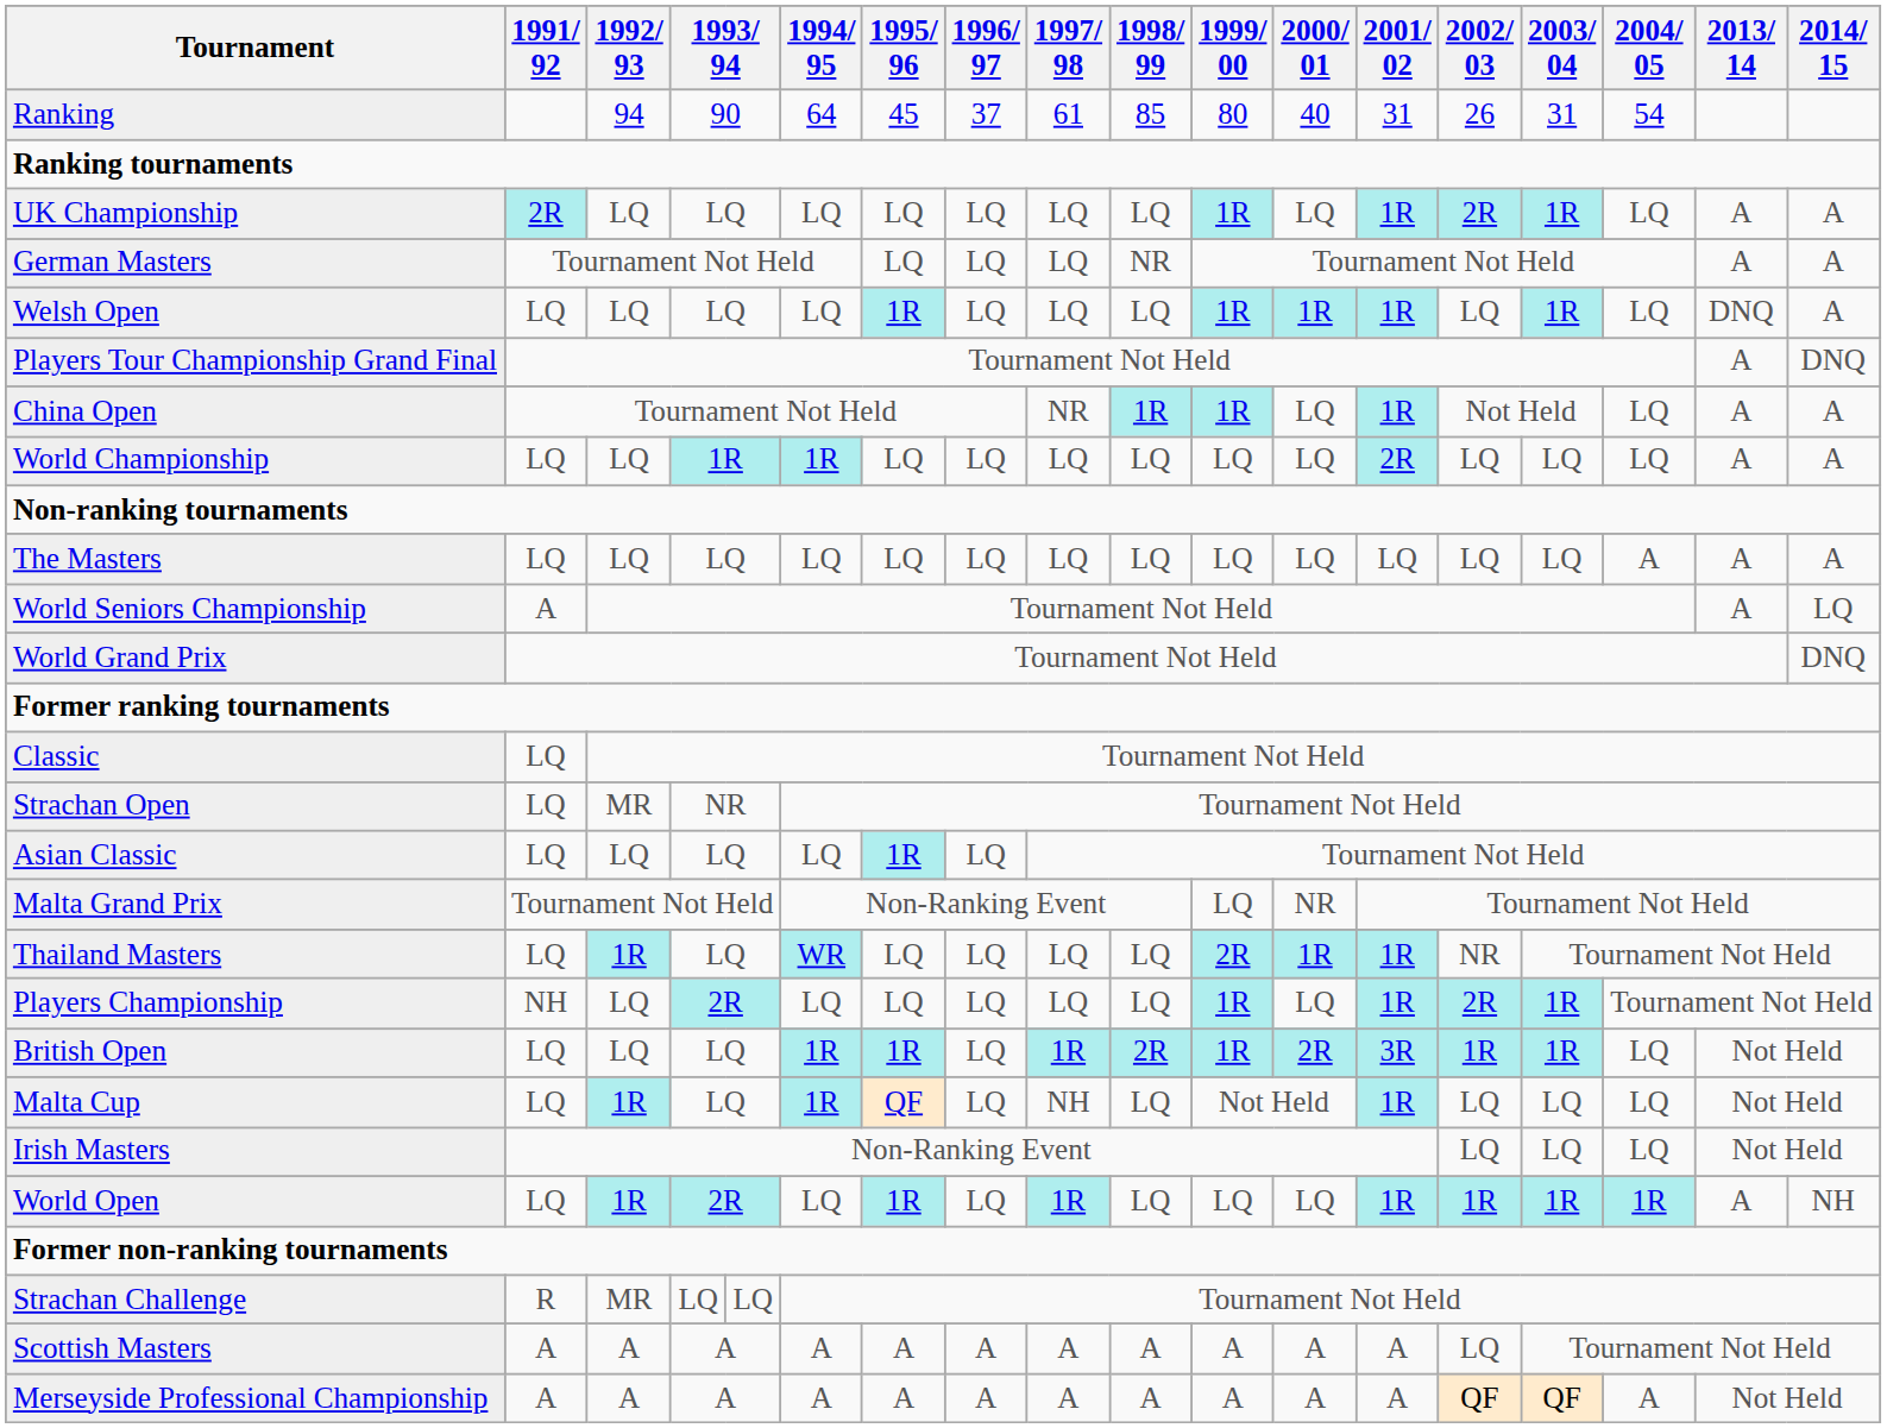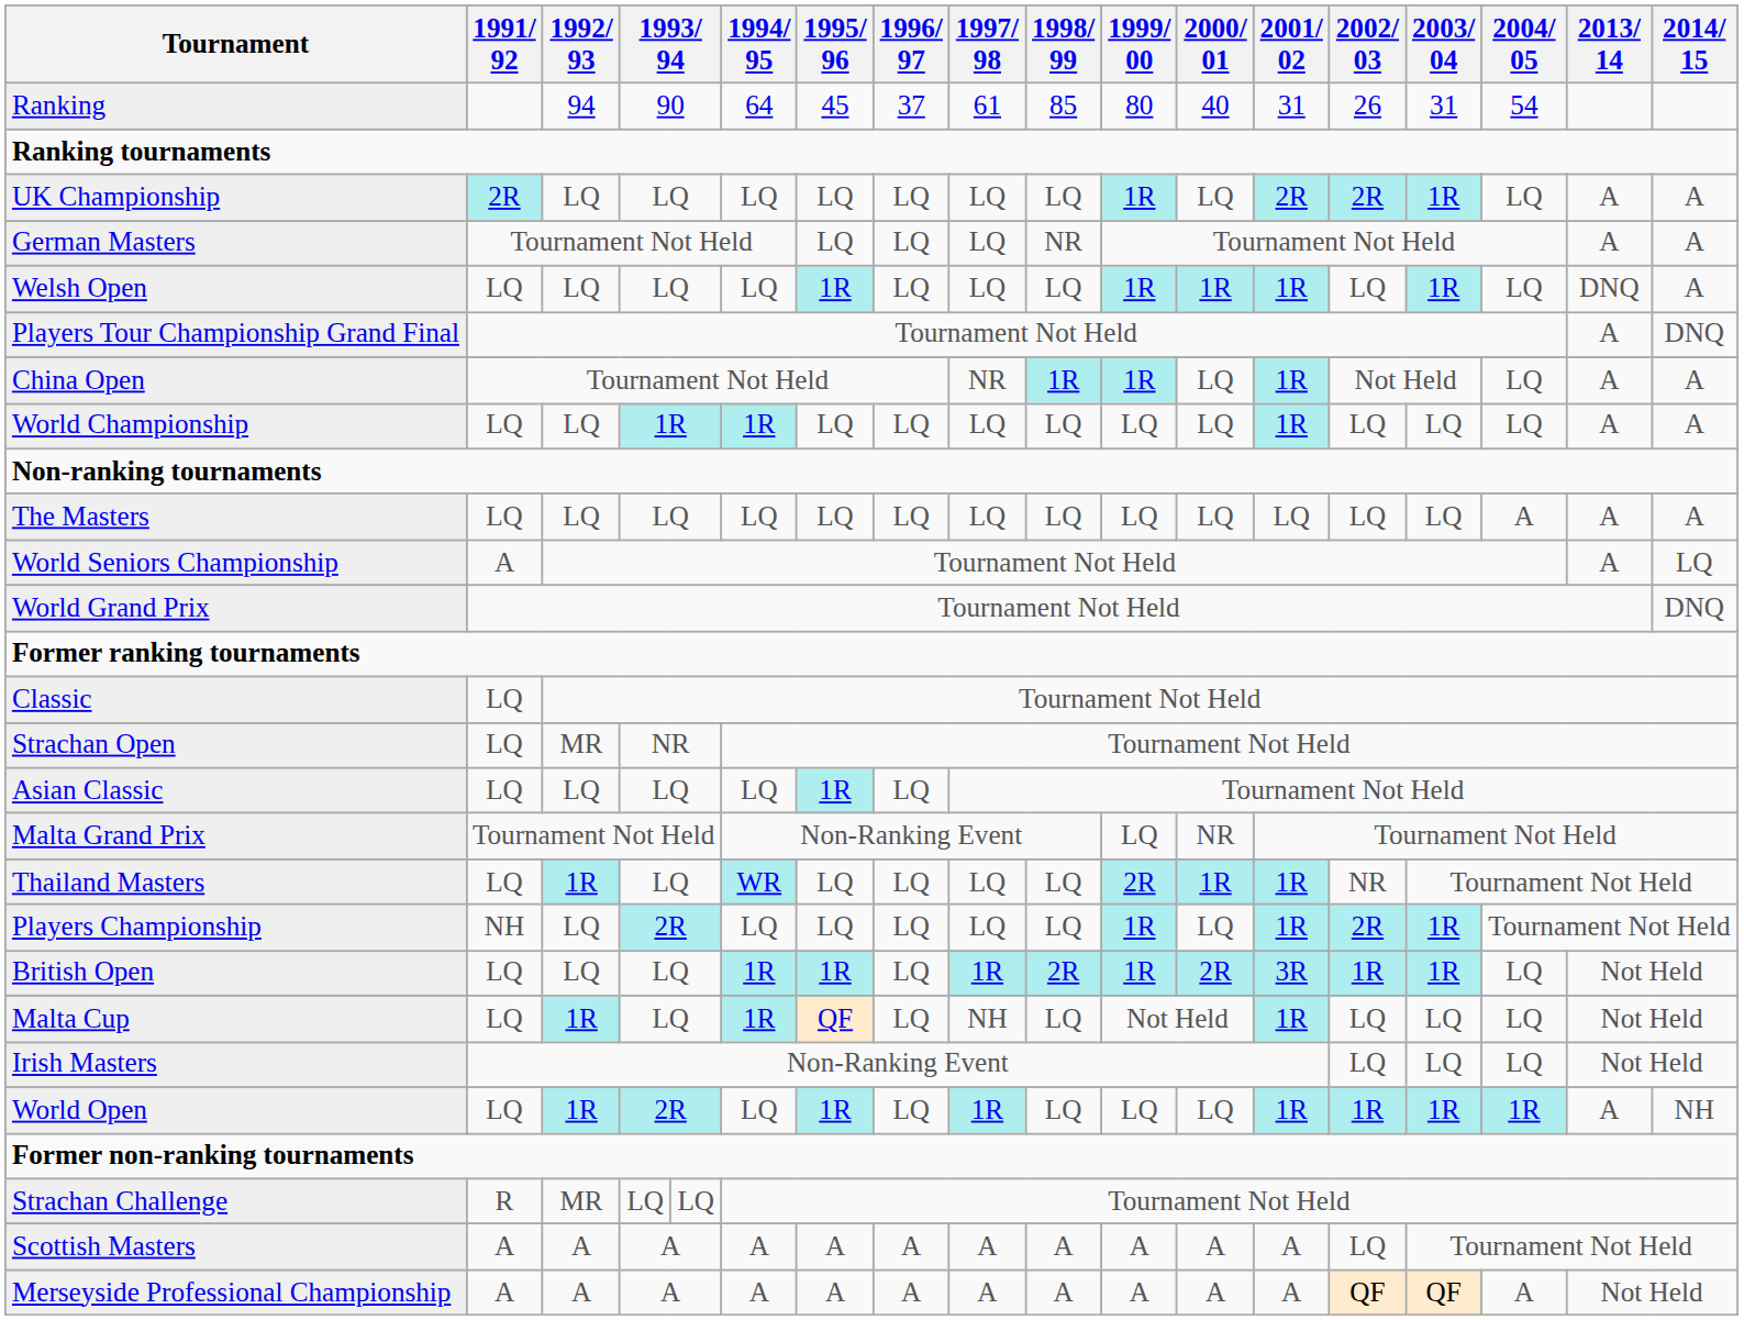 <table class="wikitable" style="font-size:85%">
 <tr>
 <th>Tournament</th>
 <th><a href='#'>1991/<br>92</a></th>
 <th><a href='#'>1992/<br>93</a></th>
 <th colspan="2"><a href='#'>1993/<br>94</a></th>
 <th><a href='#'>1994/<br>95</a></th>
 <th><a href='#'>1995/<br>96</a></th>
 <th><a href='#'>1996/<br>97</a></th>
 <th><a href='#'>1997/<br>98</a></th>
 <th><a href='#'>1998/<br>99</a></th>
 <th><a href='#'>1999/<br>00</a></th>
 <th><a href='#'>2000/<br>01</a></th>
 <th><a href='#'>2001/<br>02</a></th>
 <th><a href='#'>2002/<br>03</a></th>
 <th><a href='#'>2003/<br>04</a></th>
 <th><a href='#'>2004/<br>05</a></th>
 <th><a href='#'>2013/<br>14</a></th>
 <th><a href='#'>2014/<br>15</a></th>
 </tr>
 <tr>
 <td style="background:#EFEFEF;"><a href='#'>Ranking</a></td>
 <td align="center"></td>
 <td align="center"><a href='#'>94</a></td>
 <td align="center" colspan="2"><a href='#'>90</a></td>
 <td align="center"><a href='#'>64</a></td>
 <td align="center"><a href='#'>45</a></td>
 <td align="center"><a href='#'>37</a></td>
 <td align="center"><a href='#'>61</a></td>
 <td align="center"><a href='#'>85</a></td>
 <td align="center"><a href='#'>80</a></td>
 <td align="center"><a href='#'>40</a></td>
 <td align="center"><a href='#'>31</a></td>
 <td align="center"><a href='#'>26</a></td>
 <td align="center"><a href='#'>31</a></td>
 <td align="center"><a href='#'>54</a></td>
 <td align="center"></td>
 <td align="center"></td>
 </tr>
 <tr>
 <td colspan="20"><strong>Ranking tournaments</strong></td>
 </tr>
 <tr>
 <td style="background:#EFEFEF;"><a href='#'>UK Championship</a></td>
 <td align="center" style="background:#afeeee;"><a href='#'>2R</a></td>
 <td align="center" style="color:#555555;">LQ</td>
 <td align="center" colspan="2" style="color:#555555;">LQ</td>
 <td align="center" style="color:#555555;">LQ</td>
 <td align="center" style="color:#555555;">LQ</td>
 <td align="center" style="color:#555555;">LQ</td>
 <td align="center" style="color:#555555;">LQ</td>
 <td align="center" style="color:#555555;">LQ</td>
 <td align="center" style="background:#afeeee;"><a href='#'>1R</a></td>
 <td align="center" style="color:#555555;">LQ</td>
-<td align="center" style="background:#afeeee;"><a href='#'>1R</a></td>
+<td align="center" style="background:#afeeee;"><a href='#'>2R</a></td>
 <td align="center" style="background:#afeeee;"><a href='#'>2R</a></td>
 <td align="center" style="background:#afeeee;"><a href='#'>1R</a></td>
 <td align="center" style="color:#555555;">LQ</td>
 <td align="center" style="color:#555555;">A</td>
 <td align="center" style="color:#555555;">A</td>
 </tr>
 <tr>
 <td style="background:#EFEFEF;"><a href='#'>German Masters</a></td>
 <td align="center" colspan="5" style="color:#555555;">Tournament Not Held</td>
 <td align="center" style="color:#555555;">LQ</td>
 <td align="center" style="color:#555555;">LQ</td>
 <td align="center" style="color:#555555;">LQ</td>
 <td align="center" style="color:#555555;">NR</td>
 <td align="center" colspan="6" style="color:#555555;">Tournament Not Held</td>
 <td align="center" style="color:#555555;">A</td>
 <td align="center" style="color:#555555;">A</td>
 </tr>
 <tr>
 <td style="background:#EFEFEF;"><a href='#'>Welsh Open</a></td>
 <td align="center" style="color:#555555;">LQ</td>
 <td align="center" style="color:#555555;">LQ</td>
 <td align="center" colspan="2" style="color:#555555;">LQ</td>
 <td align="center" style="color:#555555;">LQ</td>
 <td align="center" style="background:#afeeee;"><a href='#'>1R</a></td>
 <td align="center" style="color:#555555;">LQ</td>
 <td align="center" style="color:#555555;">LQ</td>
 <td align="center" style="color:#555555;">LQ</td>
 <td align="center" style="background:#afeeee;"><a href='#'>1R</a></td>
 <td align="center" style="background:#afeeee;"><a href='#'>1R</a></td>
 <td align="center" style="background:#afeeee;"><a href='#'>1R</a></td>
 <td align="center" style="color:#555555;">LQ</td>
 <td align="center" style="background:#afeeee;"><a href='#'>1R</a></td>
 <td align="center" style="color:#555555;">LQ</td>
 <td align="center" style="color:#555555;">DNQ</td>
 <td align="center" style="color:#555555;">A</td>
 </tr>
 <tr>
 <td style="background:#EFEFEF;"><a href='#'>Players Tour Championship Grand Final</a></td>
 <td align="center" colspan="15" style="color:#555555;">Tournament Not Held</td>
 <td align="center" style="color:#555555;">A</td>
 <td align="center" style="color:#555555;">DNQ</td>
 </tr>
 <tr>
 <td style="background:#EFEFEF;"><a href='#'>China Open</a></td>
 <td align="center" colspan="7" style="color:#555555;">Tournament Not Held</td>
 <td align="center" style="color:#555555;">NR</td>
 <td align="center" style="background:#afeeee;"><a href='#'>1R</a></td>
 <td align="center" style="background:#afeeee;"><a href='#'>1R</a></td>
 <td align="center" style="color:#555555;">LQ</td>
 <td align="center" style="background:#afeeee;"><a href='#'>1R</a></td>
 <td align="center" colspan="2" style="color:#555555;">Not Held</td>
 <td align="center" style="color:#555555;">LQ</td>
 <td align="center" style="color:#555555;">A</td>
 <td align="center" style="color:#555555;">A</td>
 </tr>
 <tr>
 <td style="background:#EFEFEF;"><a href='#'>World Championship</a></td>
 <td align="center" style="color:#555555;">LQ</td>
 <td align="center" style="color:#555555;">LQ</td>
 <td align="center" colspan="2" style="background:#afeeee;"><a href='#'>1R</a></td>
 <td align="center" style="background:#afeeee;"><a href='#'>1R</a></td>
 <td align="center" style="color:#555555;">LQ</td>
 <td align="center" style="color:#555555;">LQ</td>
 <td align="center" style="color:#555555;">LQ</td>
 <td align="center" style="color:#555555;">LQ</td>
 <td align="center" style="color:#555555;">LQ</td>
 <td align="center" style="color:#555555;">LQ</td>
-<td align="center" style="background:#afeeee;"><a href='#'>2R</a></td>
+<td align="center" style="background:#afeeee;"><a href='#'>1R</a></td>
 <td align="center" style="color:#555555;">LQ</td>
 <td align="center" style="color:#555555;">LQ</td>
 <td align="center" style="color:#555555;">LQ</td>
 <td align="center" style="color:#555555;">A</td>
 <td align="center" style="color:#555555;">A</td>
 </tr>
 <tr>
 <td colspan="20"><strong>Non-ranking tournaments</strong></td>
 </tr>
 <tr>
 <td style="background:#EFEFEF;"><a href='#'>The Masters</a></td>
 <td align="center" style="color:#555555;">LQ</td>
 <td align="center" style="color:#555555;">LQ</td>
 <td align="center" colspan="2" style="color:#555555;">LQ</td>
 <td align="center" style="color:#555555;">LQ</td>
 <td align="center" style="color:#555555;">LQ</td>
 <td align="center" style="color:#555555;">LQ</td>
 <td align="center" style="color:#555555;">LQ</td>
 <td align="center" style="color:#555555;">LQ</td>
 <td align="center" style="color:#555555;">LQ</td>
 <td align="center" style="color:#555555;">LQ</td>
 <td align="center" style="color:#555555;">LQ</td>
 <td align="center" style="color:#555555;">LQ</td>
 <td align="center" style="color:#555555;">LQ</td>
 <td align="center" style="color:#555555;">A</td>
 <td align="center" style="color:#555555;">A</td>
 <td align="center" style="color:#555555;">A</td>
 </tr>
 <tr>
 <td style="background:#EFEFEF;"><a href='#'>World Seniors Championship</a></td>
 <td align="center" style="color:#555555;">A</td>
 <td align="center" colspan="14" style="color:#555555;">Tournament Not Held</td>
 <td align="center" style="color:#555555;">A</td>
 <td align="center" style="color:#555555;">LQ</td>
 </tr>
 <tr>
 <td style="background:#EFEFEF;"><a href='#'>World Grand Prix</a></td>
 <td align="center" colspan="16" style="color:#555555;">Tournament Not Held</td>
 <td align="center" style="color:#555555;">DNQ</td>
 </tr>
 <tr>
 <td colspan="20"><strong>Former ranking tournaments</strong></td>
 </tr>
 <tr>
 <td style="background:#EFEFEF;"><a href='#'>Classic</a></td>
 <td align="center" style="color:#555555;">LQ</td>
 <td align="center" colspan="20" style="color:#555555;">Tournament Not Held</td>
 </tr>
 <tr>
 <td style="background:#EFEFEF;"><a href='#'>Strachan Open</a></td>
 <td align="center" style="color:#555555;">LQ</td>
 <td align="center" style="color:#555555;">MR</td>
 <td align="center" colspan="2" style="color:#555555;">NR</td>
 <td align="center" colspan="20" style="color:#555555;">Tournament Not Held</td>
 </tr>
 <tr>
 <td style="background:#EFEFEF;"><a href='#'>Asian Classic</a></td>
 <td align="center" style="color:#555555;">LQ</td>
 <td align="center" style="color:#555555;">LQ</td>
 <td align="center" colspan="2" style="color:#555555;">LQ</td>
 <td align="center" style="color:#555555;">LQ</td>
 <td align="center" style="background:#afeeee;"><a href='#'>1R</a></td>
 <td align="center" style="color:#555555;">LQ</td>
 <td align="center" colspan="20" style="color:#555555;">Tournament Not Held</td>
 </tr>
 <tr>
 <td style="background:#EFEFEF;"><a href='#'>Malta Grand Prix</a></td>
 <td align="center" colspan="4" style="color:#555555;">Tournament Not Held</td>
 <td align="center" colspan="5" style="color:#555555;">Non-Ranking Event</td>
 <td align="center" style="color:#555555;">LQ</td>
 <td align="center" style="color:#555555;">NR</td>
 <td align="center" colspan="20" style="color:#555555;">Tournament Not Held</td>
 </tr>
 <tr>
 <td style="background:#EFEFEF;"><a href='#'>Thailand Masters</a></td>
 <td align="center" style="color:#555555;">LQ</td>
 <td align="center" style="background:#afeeee;"><a href='#'>1R</a></td>
 <td align="center" colspan="2" style="color:#555555;">LQ</td>
 <td align="center" style="background:#afeeee;"><a href='#'>WR</a></td>
 <td align="center" style="color:#555555;">LQ</td>
 <td align="center" style="color:#555555;">LQ</td>
 <td align="center" style="color:#555555;">LQ</td>
 <td align="center" style="color:#555555;">LQ</td>
 <td align="center" style="background:#afeeee;"><a href='#'>2R</a></td>
 <td align="center" style="background:#afeeee;"><a href='#'>1R</a></td>
 <td align="center" style="background:#afeeee;"><a href='#'>1R</a></td>
 <td align="center" style="color:#555555;">NR</td>
 <td align="center" colspan="20" style="color:#555555;">Tournament Not Held</td>
 </tr>
 <tr>
 <td style="background:#EFEFEF;"><a href='#'>Players Championship</a></td>
 <td align="center" style="color:#555555;">NH</td>
 <td align="center" style="color:#555555;">LQ</td>
 <td align="center" colspan="2" style="background:#afeeee;"><a href='#'>2R</a></td>
 <td align="center" style="color:#555555;">LQ</td>
 <td align="center" style="color:#555555;">LQ</td>
 <td align="center" style="color:#555555;">LQ</td>
 <td align="center" style="color:#555555;">LQ</td>
 <td align="center" style="color:#555555;">LQ</td>
 <td align="center" style="background:#afeeee;"><a href='#'>1R</a></td>
 <td align="center" style="color:#555555;">LQ</td>
 <td align="center" style="background:#afeeee;"><a href='#'>1R</a></td>
 <td align="center" style="background:#afeeee;"><a href='#'>2R</a></td>
 <td align="center" style="background:#afeeee;"><a href='#'>1R</a></td>
 <td align="center" colspan="20" style="color:#555555;">Tournament Not Held</td>
 </tr>
 <tr>
 <td style="background:#EFEFEF;"><a href='#'>British Open</a></td>
 <td align="center" style="color:#555555;">LQ</td>
 <td align="center" style="color:#555555;">LQ</td>
 <td align="center" colspan="2" style="color:#555555;">LQ</td>
 <td align="center" style="background:#afeeee;"><a href='#'>1R</a></td>
 <td align="center" style="background:#afeeee;"><a href='#'>1R</a></td>
 <td align="center" style="color:#555555;">LQ</td>
 <td align="center" style="background:#afeeee;"><a href='#'>1R</a></td>
 <td align="center" style="background:#afeeee;"><a href='#'>2R</a></td>
 <td align="center" style="background:#afeeee;"><a href='#'>1R</a></td>
 <td align="center" style="background:#afeeee;"><a href='#'>2R</a></td>
 <td align="center" style="background:#afeeee;"><a href='#'>3R</a></td>
 <td align="center" style="background:#afeeee;"><a href='#'>1R</a></td>
 <td align="center" style="background:#afeeee;"><a href='#'>1R</a></td>
 <td align="center" style="color:#555555;">LQ</td>
 <td align="center" colspan="20" style="color:#555555;">Not Held</td>
 </tr>
 <tr>
 <td style="background:#EFEFEF;"><a href='#'>Malta Cup</a></td>
 <td align="center" style="color:#555555;">LQ</td>
 <td align="center" style="background:#afeeee;"><a href='#'>1R</a></td>
 <td align="center" colspan="2" style="color:#555555;">LQ</td>
 <td align="center" style="background:#afeeee;"><a href='#'>1R</a></td>
 <td align="center" style="background:#ffebcd;"><a href='#'>QF</a></td>
 <td align="center" style="color:#555555;">LQ</td>
 <td align="center" style="color:#555555;">NH</td>
 <td align="center" style="color:#555555;">LQ</td>
 <td align="center" colspan="2" style="color:#555555;">Not Held</td>
 <td align="center" style="background:#afeeee;"><a href='#'>1R</a></td>
 <td align="center" style="color:#555555;">LQ</td>
 <td align="center" style="color:#555555;">LQ</td>
 <td align="center" style="color:#555555;">LQ</td>
 <td align="center" colspan="20" style="color:#555555;">Not Held</td>
 </tr>
 <tr>
 <td style="background:#EFEFEF;"><a href='#'>Irish Masters</a></td>
 <td align="center" colspan="12" style="color:#555555;">Non-Ranking Event</td>
 <td align="center" style="color:#555555;">LQ</td>
 <td align="center" style="color:#555555;">LQ</td>
 <td align="center" style="color:#555555;">LQ</td>
 <td align="center" colspan="20" style="color:#555555;">Not Held</td>
 </tr>
 <tr>
 <td style="background:#EFEFEF;"><a href='#'>World Open</a></td>
 <td align="center" style="color:#555555;">LQ</td>
 <td align="center" style="background:#afeeee;"><a href='#'>1R</a></td>
 <td align="center" colspan="2" style="background:#afeeee;"><a href='#'>2R</a></td>
 <td align="center" style="color:#555555;">LQ</td>
 <td align="center" style="background:#afeeee;"><a href='#'>1R</a></td>
 <td align="center" style="color:#555555;">LQ</td>
 <td align="center" style="background:#afeeee;"><a href='#'>1R</a></td>
 <td align="center" style="color:#555555;">LQ</td>
 <td align="center" style="color:#555555;">LQ</td>
 <td align="center" style="color:#555555;">LQ</td>
 <td align="center" style="background:#afeeee;"><a href='#'>1R</a></td>
 <td align="center" style="background:#afeeee;"><a href='#'>1R</a></td>
 <td align="center" style="background:#afeeee;"><a href='#'>1R</a></td>
 <td align="center" style="background:#afeeee;"><a href='#'>1R</a></td>
 <td align="center" style="color:#555555;">A</td>
 <td align="center" colspan="20" style="color:#555555;">NH</td>
 </tr>
 <tr>
 <td colspan="20"><strong>Former non-ranking tournaments</strong></td>
 </tr>
 <tr>
 <td style="background:#EFEFEF;"><a href='#'>Strachan Challenge</a></td>
 <td align="center" style="color:#555555;">R</td>
 <td align="center" style="color:#555555;">MR</td>
 <td align="center" style="color:#555555;">LQ</td>
 <td align="center" style="color:#555555;">LQ</td>
 <td align="center" colspan="20" style="color:#555555;">Tournament Not Held</td>
 </tr>
 <tr>
 <td style="background:#EFEFEF;"><a href='#'>Scottish Masters</a></td>
 <td align="center" style="color:#555555;">A</td>
 <td align="center" style="color:#555555;">A</td>
 <td align="center" colspan="2" style="color:#555555;">A</td>
 <td align="center" style="color:#555555;">A</td>
 <td align="center" style="color:#555555;">A</td>
 <td align="center" style="color:#555555;">A</td>
 <td align="center" style="color:#555555;">A</td>
 <td align="center" style="color:#555555;">A</td>
 <td align="center" style="color:#555555;">A</td>
 <td align="center" style="color:#555555;">A</td>
 <td align="center" style="color:#555555;">A</td>
 <td align="center" style="color:#555555;">LQ</td>
 <td align="center" colspan="20" style="color:#555555;">Tournament Not Held</td>
 </tr>
 <tr>
 <td style="background:#EFEFEF;"><a href='#'>Merseyside Professional Championship</a></td>
 <td align="center" style="color:#555555;">A</td>
 <td align="center" style="color:#555555;">A</td>
 <td align="center" colspan="2" style="color:#555555;">A</td>
 <td align="center" style="color:#555555;">A</td>
 <td align="center" style="color:#555555;">A</td>
 <td align="center" style="color:#555555;">A</td>
 <td align="center" style="color:#555555;">A</td>
 <td align="center" style="color:#555555;">A</td>
 <td align="center" style="color:#555555;">A</td>
 <td align="center" style="color:#555555;">A</td>
 <td align="center" style="color:#555555;">A</td>
 <td align="center" style="background:#ffebcd;">QF</td>
 <td align="center" style="background:#ffebcd;">QF</td>
 <td align="center" style="color:#555555;">A</td>
 <td align="center" colspan="20" style="color:#555555;">Not Held</td>
 </tr>
 </table>
